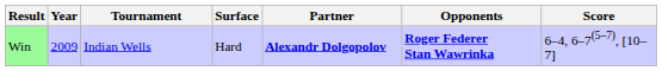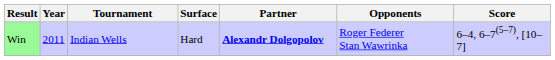 <table class="sortable wikitable">
 <tr>
 <th style="width:40px">Result</th>
 <th style="width:30px">Year</th>
 <th style="width:150px">Tournament</th>
 <th style="width:50px">Surface</th>
 <th style="width:160px">Partner</th>
 <th style="width:160px">Opponents</th>
 <th style="width:130px"  class="unsortable">Score</th>
 </tr>
 <tr style="background:#ccccff;">
 <td style="background:#98fb98;">Win</td>
-<td><a href='#'>2009</a></td>
+<td><a href='#'>2011</a></td>
 <td><a href='#'>Indian Wells</a></td>
 <td>Hard</td>
 <td><strong> <a href='#'>Alexandr Dolgopolov</a></strong></td>
-<td><strong> <a href='#'>Roger Federer</a><br> <a href='#'>Stan Wawrinka</a></strong></td>
+<td> <a href='#'>Roger Federer</a><br> <a href='#'>Stan Wawrinka</a></td>
 <td>6–4, 6–7<sup>(5–7)</sup>, [10–7]</td>
 </tr>
 </table>
